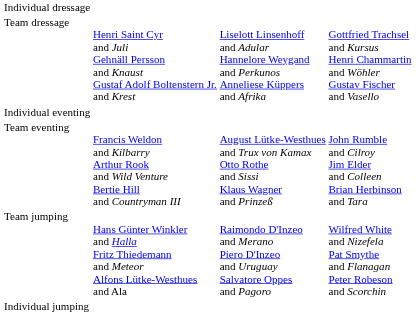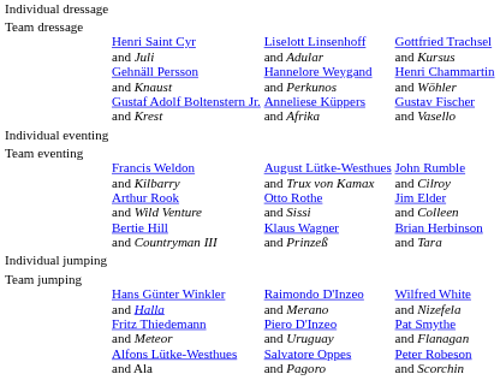 <table>
 <tr valign="top">
 <td>Individual dressage<br></td>
 <td></td>
 <td></td>
 <td></td>
 </tr>
 <tr valign="top">
 <td>Team dressage<br></td>
 <td><br><a href='#'>Henri Saint Cyr</a> <br> and <em>Juli</em> <br> <a href='#'>Gehnäll Persson</a> <br> and <em>Knaust</em> <br> <a href='#'>Gustaf Adolf Boltenstern Jr.</a> <br> and <em>Krest</em></td>
 <td><br><a href='#'>Liselott Linsenhoff</a> <br> and <em>Adular</em> <br> <a href='#'>Hannelore Weygand</a> <br> and <em>Perkunos</em> <br> <a href='#'>Anneliese Küppers</a> <br> and <em>Afrika</em></td>
 <td><br><a href='#'>Gottfried Trachsel</a> <br> and <em>Kursus</em> <br><a href='#'>Henri Chammartin</a> <br> and <em>Wöhler</em> <br> <a href='#'>Gustav Fischer</a> <br> and <em>Vasello</em></td>
 </tr>
 <tr valign="top">
 <td>Individual eventing<br></td>
 <td></td>
 <td></td>
 <td></td>
 </tr>
 <tr valign="top">
 <td>Team eventing<br></td>
 <td><br> <a href='#'>Francis Weldon</a> <br> and <em>Kilbarry</em> <br> <a href='#'>Arthur Rook</a> <br> and <em>Wild Venture</em> <br> <a href='#'>Bertie Hill</a> <br> and <em>Countryman III</em></td>
 <td><br> <a href='#'>August Lütke-Westhues</a> <br> and <em>Trux von Kamax</em> <br> <a href='#'>Otto Rothe</a> <br> and <em>Sissi</em> <br> <a href='#'>Klaus Wagner</a> <br> and <em>Prinzeß</em></td>
 <td><br> <a href='#'>John Rumble</a> <br> and <em>Cilroy</em> <br> <a href='#'>Jim Elder</a> <br> and <em>Colleen</em> <br> <a href='#'>Brian Herbinson</a> <br> and <em>Tara</em></td>
 </tr>
 <tr valign="top">
+<td>Individual jumping<br></td>
+<td></td>
+<td></td>
+<td></td>
+</tr>
+<tr valign="top">
 <td>Team jumping<br></td>
 <td><br> <a href='#'>Hans Günter Winkler</a> <br> and <em><a href='#'>Halla</a></em> <br> <a href='#'>Fritz Thiedemann</a> <br> and <em>Meteor</em> <br> <a href='#'>Alfons Lütke-Westhues</a> <br> and Ala</td>
 <td><br> <a href='#'>Raimondo D'Inzeo</a> <br> and <em>Merano</em> <br> <a href='#'>Piero D'Inzeo</a> <br> and <em>Uruguay</em>  <br> <a href='#'>Salvatore Oppes</a> <br> and <em>Pagoro</em></td>
 <td valign=top><br> <a href='#'>Wilfred White</a> <br> and <em>Nizefela</em> <br> <a href='#'>Pat Smythe</a> <br> and <em>Flanagan</em> <br> <a href='#'>Peter Robeson</a> <br> and <em>Scorchin</em></td>
 </tr>
-<tr valign="top">
-<td>Individual jumping<br></td>
-<td></td>
-<td></td>
-<td></td>
-</tr>
 <tr>
 </tr>
 </table>
